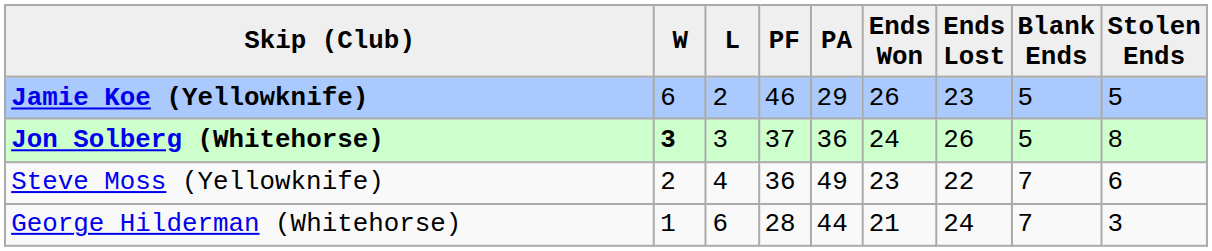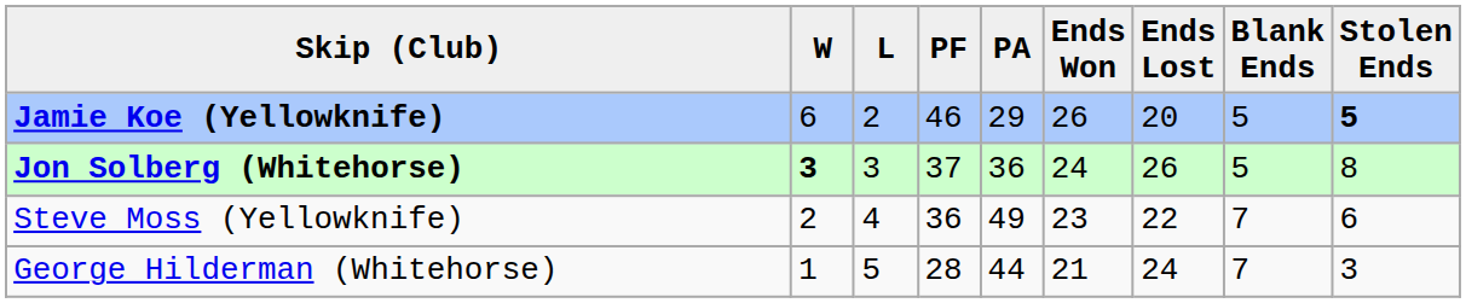 <table class="wikitable">
 <tr>
 <th style="background:#efefef; width:320px;">Skip (Club)</th>
 <th style="background:#efefef; width:20px;">W</th>
 <th style="background:#efefef; width:20px;">L</th>
 <th style="background:#efefef; width:20px;">PF</th>
 <th style="background:#efefef; width:20px;">PA</th>
 <th style="background:#efefef; width:20px;">Ends <br> Won</th>
 <th style="background:#efefef; width:20px;">Ends <br> Lost</th>
 <th style="background:#efefef; width:20px;">Blank <br> Ends</th>
 <th style="background:#efefef; width:20px;">Stolen <br> Ends</th>
 </tr>
 <tr style="background:#aac9fc;">
 <td><strong><a href='#'>Jamie Koe</a> (Yellowknife)</strong></td>
 <td>6</td>
 <td>2</td>
 <td>46</td>
 <td>29</td>
 <td>26</td>
-<td>23</td>
+<td>20</td>
 <td>5</td>
-<td>5</td>
+<td><strong>5</strong></td>
 </tr>
 <tr style="background:#cfc;">
 <td><strong><a href='#'>Jon Solberg</a> (Whitehorse)</strong></td>
 <td><strong>3</strong></td>
 <td>3</td>
 <td>37</td>
 <td>36</td>
 <td>24</td>
 <td>26</td>
 <td>5</td>
 <td>8</td>
 </tr>
 <tr>
 <td><a href='#'>Steve Moss</a> (Yellowknife)</td>
 <td>2</td>
 <td>4</td>
 <td>36</td>
 <td>49</td>
 <td>23</td>
 <td>22</td>
 <td>7</td>
 <td>6</td>
 </tr>
 <tr>
 <td><a href='#'>George Hilderman</a> (Whitehorse)</td>
 <td>1</td>
-<td>6</td>
+<td>5</td>
 <td>28</td>
 <td>44</td>
 <td>21</td>
 <td>24</td>
 <td>7</td>
 <td>3</td>
 </tr>
 </table>
